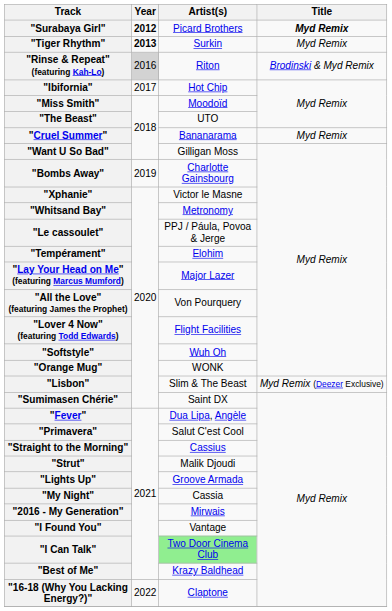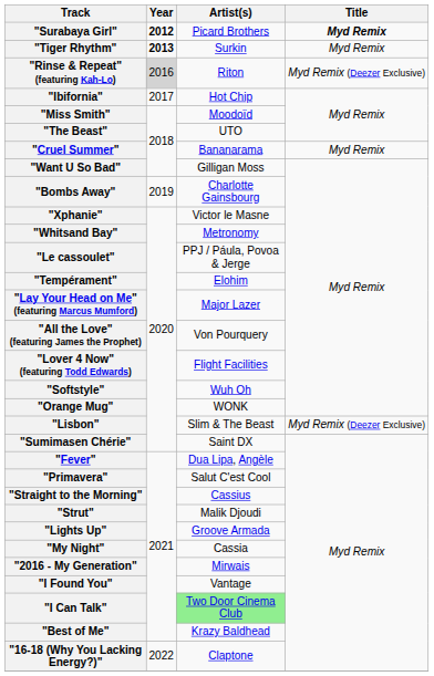 <table class="wikitable plainrowheaders" style="text-align:center;">
 <tr>
 <th scope="col" style="width:16.5em;">Track</th>
 <th scope="col">Year</th>
 <th scope="col" style="width:200px;">Artist(s)</th>
 <th scope="col" style="width:20em;">Title</th>
 </tr>
 <tr>
 <th scope="row">"Surabaya Girl"</th>
 <td><strong>2012</strong></td>
 <td><a href='#'>Picard Brothers</a></td>
 <td><strong><em>Myd Remix</em></strong></td>
 </tr>
 <tr>
 <th scope="row">"Tiger Rhythm"</th>
 <td><strong>2013</strong></td>
 <td><a href='#'>Surkin</a></td>
 <td><em>Myd Remix</em></td>
 </tr>
 <tr>
 <th scope="row">"Rinse & Repeat"<br><small>(featuring <a href='#'>Kah-Lo</a>)</small></th>
 <td style="background: lightgrey;">2016</td>
 <td><a href='#'>Riton</a></td>
-<td><em><a href='#'>Brodinski</a> & Myd Remix</em></td>
+<td><em>Myd Remix</em> <small>(<a href='#'>Deezer</a> Exclusive)</small></td>
 </tr>
 <tr>
 <th scope="row">"Ibifornia"</th>
 <td>2017</td>
 <td><a href='#'>Hot Chip</a></td>
 <td rowspan="3"><em>Myd Remix</em></td>
 </tr>
 <tr>
 <th scope="row">"Miss Smith"</th>
 <td rowspan="4">2018</td>
 <td><a href='#'>Moodoïd</a></td>
 </tr>
 <tr>
 <th scope="row">"The Beast"</th>
 <td>UTO</td>
 </tr>
 <tr>
 <th scope="row">"<a href='#'>Cruel Summer</a>"</th>
 <td><a href='#'>Bananarama</a></td>
 <td><em>Myd Remix</em></td>
 </tr>
 <tr>
 <th scope="row">"Want U So Bad"</th>
 <td>Gilligan Moss</td>
 <td rowspan="11"><em>Myd Remix</em></td>
 </tr>
 <tr>
 <th scope="row">"Bombs Away"</th>
 <td>2019</td>
 <td><a href='#'>Charlotte Gainsbourg</a></td>
 </tr>
 <tr>
 <th scope="row">"Xphanie"</th>
 <td rowspan="11">2020</td>
 <td>Victor le Masne</td>
 </tr>
 <tr>
 <th scope="row">"Whitsand Bay"</th>
 <td><a href='#'>Metronomy</a></td>
 </tr>
 <tr>
 <th scope="row">"Le cassoulet"</th>
 <td>PPJ / Páula, Povoa & Jerge</td>
 </tr>
 <tr>
 <th scope="row">"Tempérament"</th>
 <td><a href='#'>Elohim</a></td>
 </tr>
 <tr>
 <th scope="row">"<a href='#'>Lay Your Head on Me</a>"<br><small>(featuring <a href='#'>Marcus Mumford</a>)</small></th>
 <td><a href='#'>Major Lazer</a></td>
 </tr>
 <tr>
 <th scope="row">"All the Love"<br><small>(featuring James the Prophet)</small></th>
 <td>Von Pourquery</td>
 </tr>
 <tr>
 <th scope="row">"Lover 4 Now"<br><small>(featuring <a href='#'>Todd Edwards</a>)</small></th>
 <td><a href='#'>Flight Facilities</a></td>
 </tr>
 <tr>
 <th scope="row">"Softstyle"</th>
 <td><a href='#'>Wuh Oh</a></td>
 </tr>
 <tr>
 <th scope="row">"Orange Mug"</th>
 <td>WONK</td>
 </tr>
 <tr>
 <th scope="row">"Lisbon"</th>
 <td>Slim & The Beast</td>
 <td><em>Myd Remix</em> <small>(<a href='#'>Deezer</a> Exclusive)</small></td>
 </tr>
 <tr>
 <th scope="row">"Sumimasen Chérie"</th>
 <td>Saint DX</td>
 <td rowspan="12"><em>Myd Remix</em></td>
 </tr>
 <tr>
 <th scope="row">"<a href='#'>Fever</a>"</th>
 <td rowspan="10">2021</td>
 <td><a href='#'>Dua Lipa</a>, <a href='#'>Angèle</a></td>
 </tr>
 <tr>
 <th scope="row">"Primavera"</th>
 <td>Salut C'est Cool</td>
 </tr>
 <tr>
 <th scope="row">"Straight to the Morning"<br></th>
 <td><a href='#'>Cassius</a></td>
 </tr>
 <tr>
 <th scope="row">"Strut"</th>
 <td>Malik Djoudi</td>
 </tr>
 <tr>
 <th scope="row">"Lights Up"<br></th>
 <td><a href='#'>Groove Armada</a></td>
 </tr>
 <tr>
 <th scope="row">"My Night"<br></th>
 <td>Cassia</td>
 </tr>
 <tr>
 <th scope="row">"2016 - My Generation"</th>
 <td><a href='#'>Mirwais</a></td>
 </tr>
 <tr>
 <th scope="row">"I Found You"<br></th>
 <td>Vantage</td>
 </tr>
 <tr>
 <th scope="row">"I Can Talk"</th>
 <td style="background: lightgreen;"><a href='#'>Two Door Cinema Club</a></td>
 </tr>
 <tr>
 <th scope="row">"Best of Me"</th>
 <td><a href='#'>Krazy Baldhead</a></td>
 </tr>
 <tr>
 <th scope="row">"16-18 (Why You Lacking Energy?)"</th>
 <td>2022</td>
 <td><a href='#'>Claptone</a></td>
 </tr>
 <tr>
 </tr>
 </table>
